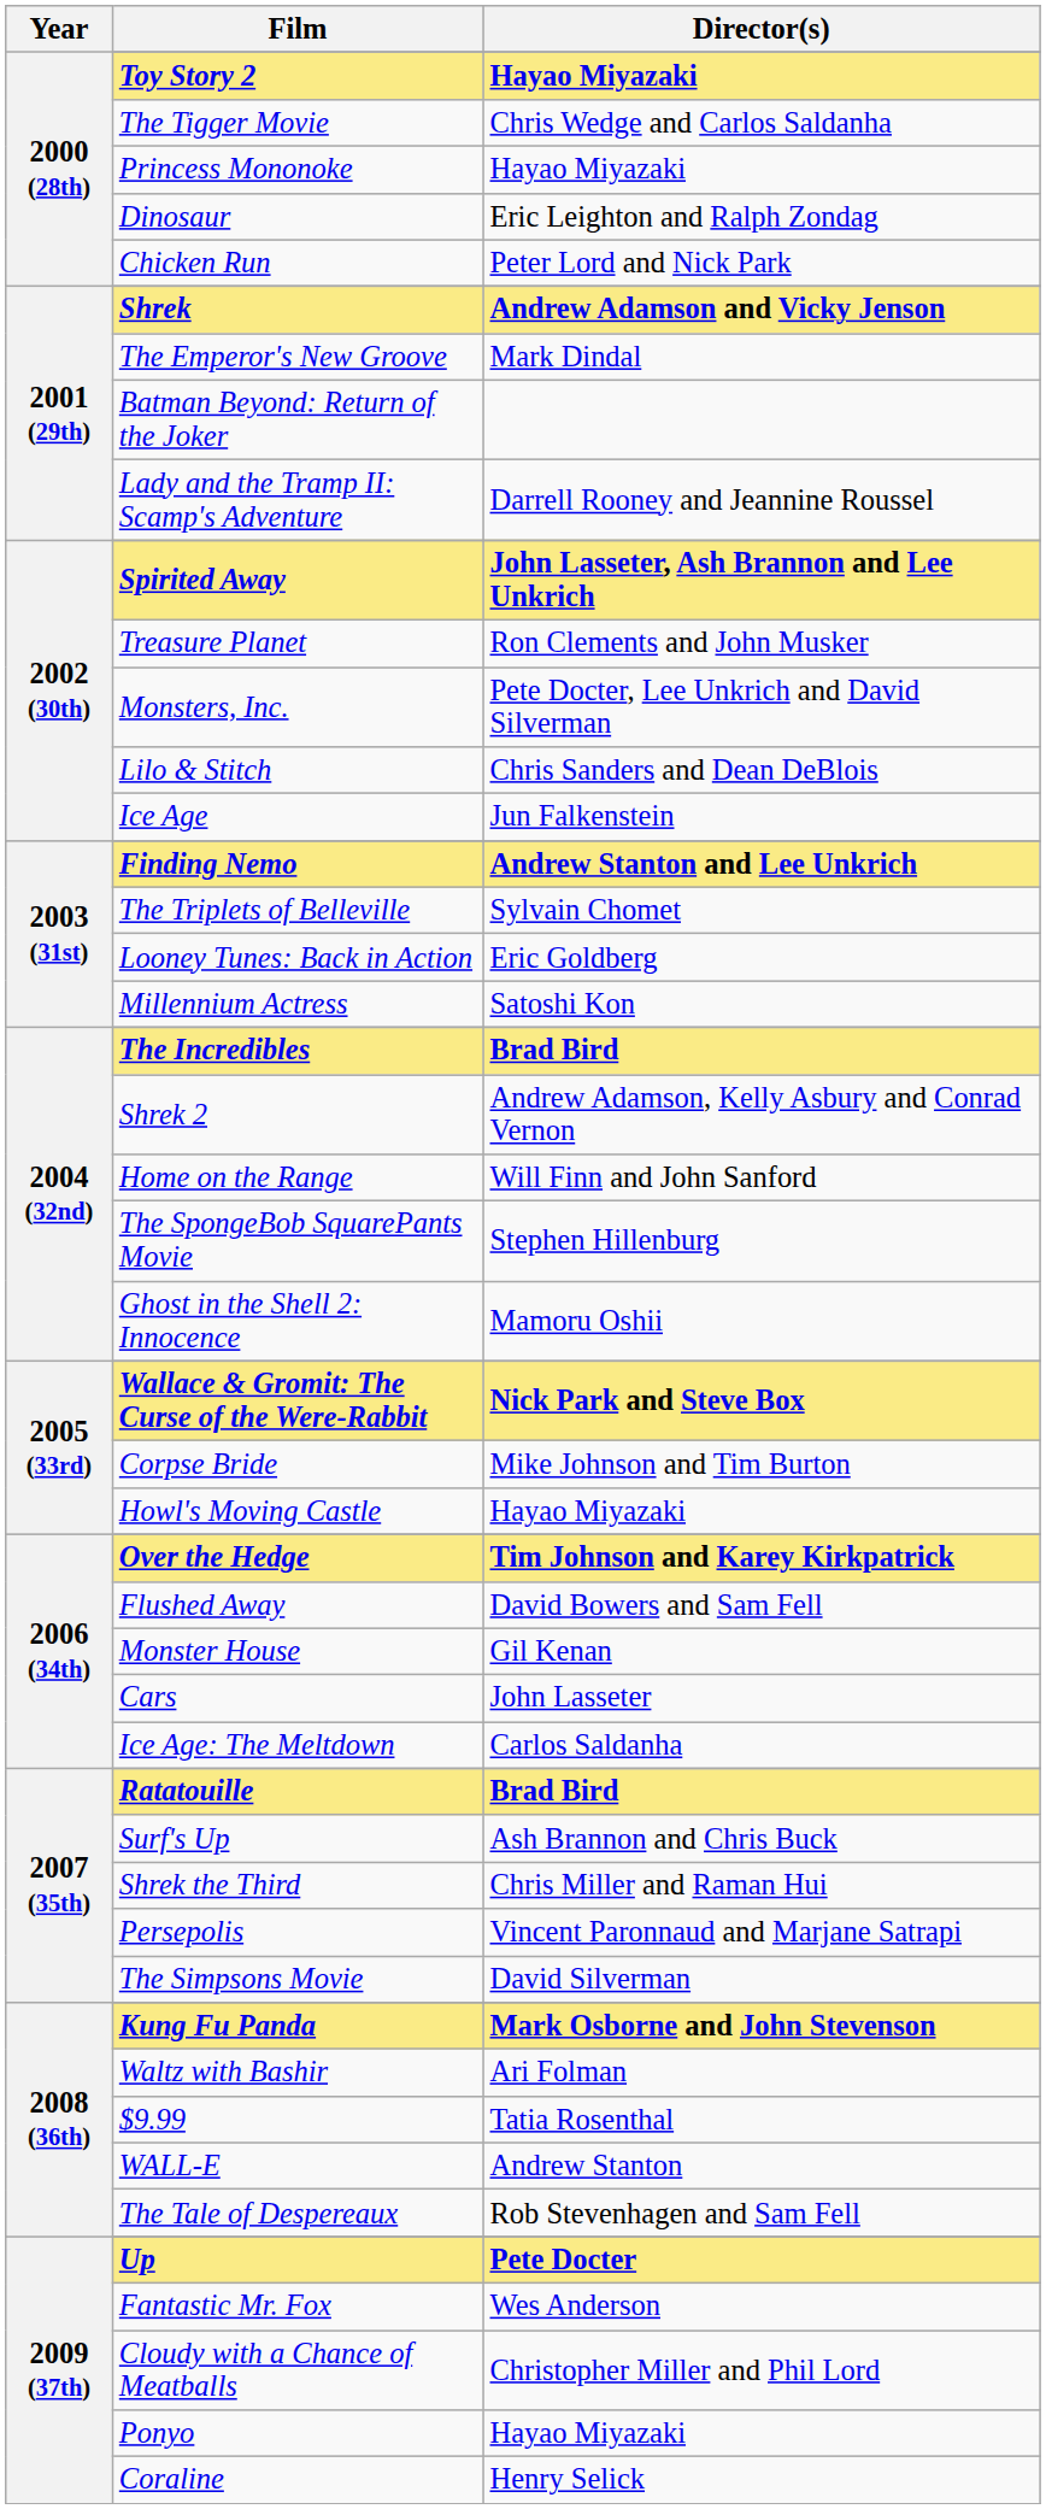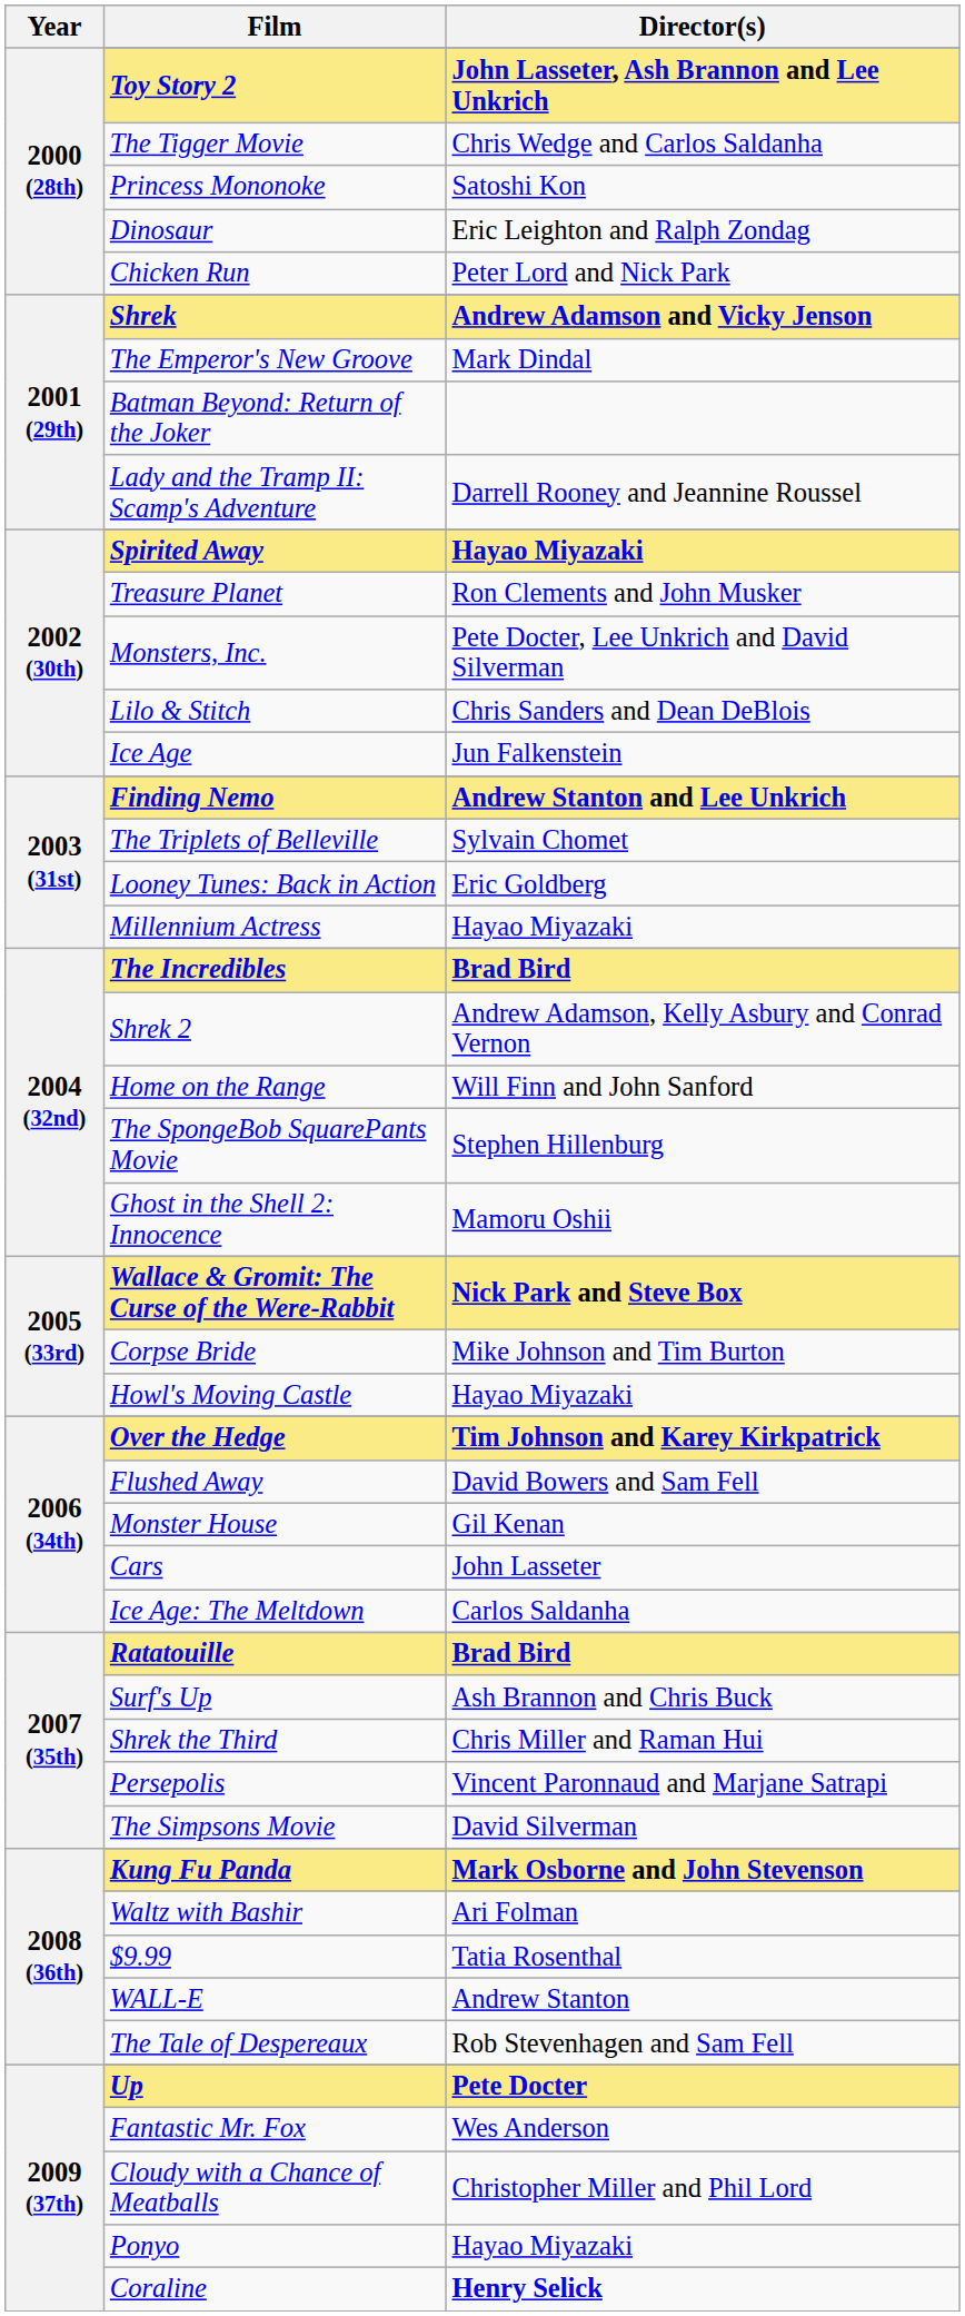 <table class="wikitable" style="width:90%;">
 <tr>
 <th style="width:3%;">Year</th>
 <th style="width:20%;">Film</th>
 <th style="width:30%;">Director(s)</th>
 </tr>
 <tr>
 <th rowspan="6" style="text-align:center;">2000 <br><small>(<a href='#'>28th</a>)</small><br></th>
 </tr>
 <tr style="background:#FAEB86;">
 <td><strong><em><a href='#'>Toy Story 2</a></em></strong></td>
-<td><strong><a href='#'>Hayao Miyazaki</a></strong></td>
+<td><strong><a href='#'>John Lasseter</a>, <a href='#'>Ash Brannon</a> and <a href='#'>Lee Unkrich</a></strong></td>
 </tr>
 <tr>
 <td><em><a href='#'>The Tigger Movie</a></em></td>
 <td><a href='#'>Chris Wedge</a> and <a href='#'>Carlos Saldanha</a></td>
 </tr>
 <tr>
 <td><em><a href='#'>Princess Mononoke</a></em></td>
-<td><a href='#'>Hayao Miyazaki</a></td>
+<td><a href='#'>Satoshi Kon</a></td>
 </tr>
 <tr>
 <td><em><a href='#'>Dinosaur</a></em></td>
 <td>Eric Leighton and <a href='#'>Ralph Zondag</a></td>
 </tr>
 <tr>
 <td><em><a href='#'>Chicken Run</a></em></td>
 <td><a href='#'>Peter Lord</a> and <a href='#'>Nick Park</a></td>
 </tr>
 <tr>
 <th rowspan="5" style="text-align:center;">2001 <br><small>(<a href='#'>29th</a>)</small><br></th>
 </tr>
 <tr style="background:#FAEB86;">
 <td><strong><em><a href='#'>Shrek</a></em></strong></td>
 <td><strong><a href='#'>Andrew Adamson</a> and <a href='#'>Vicky Jenson</a></strong></td>
 </tr>
 <tr>
 <td><em><a href='#'>The Emperor's New Groove</a></em></td>
 <td><a href='#'>Mark Dindal</a></td>
 </tr>
 <tr>
 <td><em><a href='#'>Batman Beyond: Return of the Joker</a></em></td>
 <td></td>
 </tr>
 <tr>
 <td><em><a href='#'>Lady and the Tramp II: Scamp's Adventure</a></em></td>
 <td><a href='#'>Darrell Rooney</a> and Jeannine Roussel</td>
 </tr>
 <tr>
 <th rowspan="6" style="text-align:center;">2002 <br><small>(<a href='#'>30th</a>)</small><br></th>
 </tr>
 <tr style="background:#FAEB86;">
 <td><strong><em><a href='#'>Spirited Away</a></em></strong></td>
-<td><strong><a href='#'>John Lasseter</a>, <a href='#'>Ash Brannon</a> and <a href='#'>Lee Unkrich</a></strong></td>
+<td><strong><a href='#'>Hayao Miyazaki</a></strong></td>
 </tr>
 <tr>
 <td><em><a href='#'>Treasure Planet</a></em></td>
 <td><a href='#'>Ron Clements</a> and <a href='#'>John Musker</a></td>
 </tr>
 <tr>
 <td><em><a href='#'>Monsters, Inc.</a></em></td>
 <td><a href='#'>Pete Docter</a>, <a href='#'>Lee Unkrich</a> and <a href='#'>David Silverman</a></td>
 </tr>
 <tr>
 <td><em><a href='#'>Lilo & Stitch</a></em></td>
 <td><a href='#'>Chris Sanders</a> and <a href='#'>Dean DeBlois</a></td>
 </tr>
 <tr>
 <td><em><a href='#'>Ice Age</a></em></td>
 <td><a href='#'>Jun Falkenstein</a></td>
 </tr>
 <tr>
 <th rowspan="5" style="text-align:center;">2003 <br><small>(<a href='#'>31st</a>)</small><br></th>
 </tr>
 <tr style="background:#FAEB86;">
 <td><strong><em><a href='#'>Finding Nemo</a></em></strong></td>
 <td><strong><a href='#'>Andrew Stanton</a> and <a href='#'>Lee Unkrich</a></strong></td>
 </tr>
 <tr>
 <td><em><a href='#'>The Triplets of Belleville</a></em></td>
 <td><a href='#'>Sylvain Chomet</a></td>
 </tr>
 <tr>
 <td><em><a href='#'>Looney Tunes: Back in Action</a></em></td>
 <td><a href='#'>Eric Goldberg</a></td>
 </tr>
 <tr>
 <td><em><a href='#'>Millennium Actress</a></em></td>
-<td><a href='#'>Satoshi Kon</a></td>
+<td><a href='#'>Hayao Miyazaki</a></td>
 </tr>
 <tr>
 <th rowspan="6" style="text-align:center;">2004 <br><small>(<a href='#'>32nd</a>)</small><br></th>
 </tr>
 <tr style="background:#FAEB86;">
 <td><strong><em><a href='#'>The Incredibles</a></em></strong></td>
 <td><strong><a href='#'>Brad Bird</a></strong></td>
 </tr>
 <tr>
 <td><em><a href='#'>Shrek 2</a></em></td>
 <td><a href='#'>Andrew Adamson</a>, <a href='#'>Kelly Asbury</a> and <a href='#'>Conrad Vernon</a></td>
 </tr>
 <tr>
 <td><em><a href='#'>Home on the Range</a></em></td>
 <td><a href='#'>Will Finn</a> and John Sanford</td>
 </tr>
 <tr>
 <td><em><a href='#'>The SpongeBob SquarePants Movie</a></em></td>
 <td><a href='#'>Stephen Hillenburg</a></td>
 </tr>
 <tr>
 <td><em><a href='#'>Ghost in the Shell 2: Innocence</a></em></td>
 <td><a href='#'>Mamoru Oshii</a></td>
 </tr>
 <tr>
 <th rowspan="4" style="text-align:center;">2005 <br><small>(<a href='#'>33rd</a>)</small><br></th>
 </tr>
 <tr style="background:#FAEB86;">
 <td><strong><em><a href='#'>Wallace & Gromit: The Curse of the Were-Rabbit</a></em></strong></td>
 <td><strong><a href='#'>Nick Park</a> and <a href='#'>Steve Box</a></strong></td>
 </tr>
 <tr>
 <td><em><a href='#'>Corpse Bride</a></em></td>
 <td><a href='#'>Mike Johnson</a> and <a href='#'>Tim Burton</a></td>
 </tr>
 <tr>
 <td><em><a href='#'>Howl's Moving Castle</a></em></td>
 <td><a href='#'>Hayao Miyazaki</a></td>
 </tr>
 <tr>
 <th rowspan="6" style="text-align:center;">2006 <br><small>(<a href='#'>34th</a>)</small><br></th>
 </tr>
 <tr style="background:#FAEB86;">
 <td><strong><em><a href='#'>Over the Hedge</a></em></strong></td>
 <td><strong><a href='#'>Tim Johnson</a> and <a href='#'>Karey Kirkpatrick</a></strong></td>
 </tr>
 <tr>
 <td><em><a href='#'>Flushed Away</a></em></td>
 <td><a href='#'>David Bowers</a> and <a href='#'>Sam Fell</a></td>
 </tr>
 <tr>
 <td><em><a href='#'>Monster House</a></em></td>
 <td><a href='#'>Gil Kenan</a></td>
 </tr>
 <tr>
 <td><em><a href='#'>Cars</a></em></td>
 <td><a href='#'>John Lasseter</a></td>
 </tr>
 <tr>
 <td><em><a href='#'>Ice Age: The Meltdown</a></em></td>
 <td><a href='#'>Carlos Saldanha</a></td>
 </tr>
 <tr>
 <th rowspan="6" style="text-align:center;">2007 <br><small>(<a href='#'>35th</a>)</small><br></th>
 </tr>
 <tr style="background:#FAEB86;">
 <td><em><a href='#'><strong>Ratatouille</strong></a></em></td>
 <td><strong><a href='#'>Brad Bird</a></strong></td>
 </tr>
 <tr>
 <td><em><a href='#'>Surf's Up</a></em></td>
 <td><a href='#'>Ash Brannon</a> and <a href='#'>Chris Buck</a></td>
 </tr>
 <tr>
 <td><em><a href='#'>Shrek the Third</a></em></td>
 <td><a href='#'>Chris Miller</a> and <a href='#'>Raman Hui</a></td>
 </tr>
 <tr>
 <td><em><a href='#'>Persepolis</a></em></td>
 <td><a href='#'>Vincent Paronnaud</a> and <a href='#'>Marjane Satrapi</a></td>
 </tr>
 <tr>
 <td><em><a href='#'>The Simpsons Movie</a></em></td>
 <td><a href='#'>David Silverman</a></td>
 </tr>
 <tr>
 <th rowspan="6" style="text-align:center;">2008 <br><small>(<a href='#'>36th</a>)</small><br></th>
 </tr>
 <tr style="background:#FAEB86;">
 <td><strong><em><a href='#'>Kung Fu Panda</a></em></strong></td>
 <td><strong><a href='#'>Mark Osborne</a> and <a href='#'>John Stevenson</a></strong></td>
 </tr>
 <tr>
 <td><em><a href='#'>Waltz with Bashir</a></em></td>
 <td><a href='#'>Ari Folman</a></td>
 </tr>
 <tr>
 <td><em><a href='#'>$9.99</a></em></td>
 <td><a href='#'>Tatia Rosenthal</a></td>
 </tr>
 <tr>
 <td><em><a href='#'>WALL-E</a></em></td>
 <td><a href='#'>Andrew Stanton</a></td>
 </tr>
 <tr>
 <td><em><a href='#'>The Tale of Despereaux</a></em></td>
 <td>Rob Stevenhagen and <a href='#'>Sam Fell</a></td>
 </tr>
 <tr>
 <th rowspan="6" style="text-align:center;">2009 <br><small>(<a href='#'>37th</a>)</small><br></th>
 </tr>
 <tr style="background:#FAEB86;">
 <td><strong><em><a href='#'>Up</a></em></strong></td>
 <td><strong><a href='#'>Pete Docter</a></strong></td>
 </tr>
 <tr>
 <td><em><a href='#'>Fantastic Mr. Fox</a></em></td>
 <td><a href='#'>Wes Anderson</a></td>
 </tr>
 <tr>
 <td><em><a href='#'>Cloudy with a Chance of Meatballs</a></em></td>
 <td><a href='#'>Christopher Miller</a> and <a href='#'>Phil Lord</a></td>
 </tr>
 <tr>
 <td><em><a href='#'>Ponyo</a></em></td>
 <td><a href='#'>Hayao Miyazaki</a></td>
 </tr>
 <tr>
 <td><em><a href='#'>Coraline</a></em></td>
-<td><a href='#'>Henry Selick</a></td>
+<td><strong><a href='#'>Henry Selick</a></strong></td>
 </tr>
 <tr>
 </tr>
 </table>
